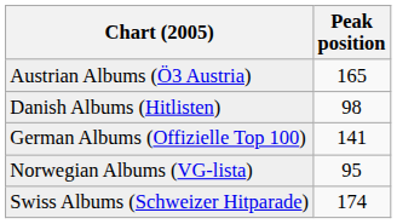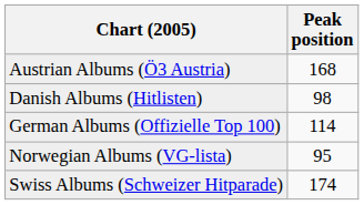 <table class="wikitable sortable plainrowheaders">
 <tr>
 <th>Chart (2005)</th>
 <th>Peak<br>position</th>
 </tr>
 <tr>
 <td bgcolor="#efefef">Austrian Albums (<a href='#'>Ö3 Austria</a>)</td>
-<td align="center">165</td>
+<td align="center">168</td>
 </tr>
 <tr>
 <td bgcolor="#efefef">Danish Albums (<a href='#'>Hitlisten</a>)</td>
 <td align="center">98</td>
 </tr>
 <tr>
 <td bgcolor="#efefef">German Albums (<a href='#'>Offizielle Top 100</a>)</td>
-<td align="center">141</td>
+<td align="center">114</td>
 </tr>
 <tr>
 <td bgcolor="#efefef">Norwegian Albums (<a href='#'>VG-lista</a>)</td>
 <td align="center">95</td>
 </tr>
 <tr>
 <td bgcolor="#efefef">Swiss Albums (<a href='#'>Schweizer Hitparade</a>)</td>
 <td align="center">174</td>
 </tr>
 </table>
